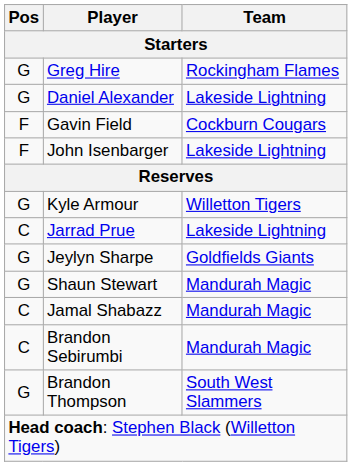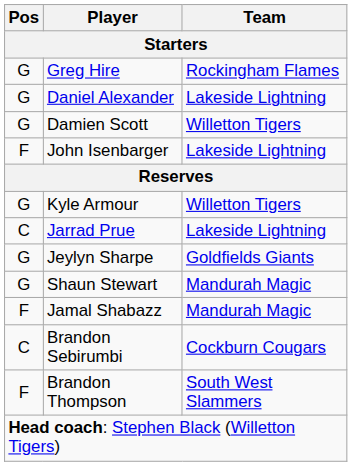 <table class="wikitable" style="text-align:center">
 <tr>
 <th scope="col" width="25px">Pos</th>
 <th scope="col" width="125px">Player</th>
 <th scope="col" width="150px">Team</th>
 </tr>
 <tr>
 <th scope="col" colspan="3">Starters</th>
 </tr>
 <tr>
 <td>G</td>
 <td style="text-align:left"><a href='#'>Greg Hire</a></td>
 <td style="text-align:left"><a href='#'>Rockingham Flames</a></td>
 </tr>
 <tr>
 <td>G</td>
 <td style="text-align:left"><a href='#'>Daniel Alexander</a></td>
 <td style="text-align:left"><a href='#'>Lakeside Lightning</a></td>
 </tr>
 <tr>
-<td>F</td>
-<td style="text-align:left">Gavin Field</td>
-<td style="text-align:left"><a href='#'>Cockburn Cougars</a></td>
+<td>G</td>
+<td style="text-align:left">Damien Scott</td>
+<td style="text-align:left"><a href='#'>Willetton Tigers</a></td>
 </tr>
 <tr>
 <td>F</td>
 <td style="text-align:left">John Isenbarger</td>
 <td style="text-align:left"><a href='#'>Lakeside Lightning</a></td>
 </tr>
 <tr>
 <th scope="col" colspan="3">Reserves</th>
 </tr>
 <tr>
 <td>G</td>
 <td style="text-align:left">Kyle Armour</td>
 <td style="text-align:left"><a href='#'>Willetton Tigers</a></td>
 </tr>
 <tr>
 <td>C</td>
 <td style="text-align:left"><a href='#'>Jarrad Prue</a></td>
 <td style="text-align:left"><a href='#'>Lakeside Lightning</a></td>
 </tr>
 <tr>
 <td>G</td>
 <td style="text-align:left">Jeylyn Sharpe</td>
 <td style="text-align:left"><a href='#'>Goldfields Giants</a></td>
 </tr>
 <tr>
 <td>G</td>
 <td style="text-align:left">Shaun Stewart</td>
 <td style="text-align:left"><a href='#'>Mandurah Magic</a></td>
 </tr>
 <tr>
-<td>C</td>
+<td>F</td>
 <td style="text-align:left">Jamal Shabazz</td>
 <td style="text-align:left"><a href='#'>Mandurah Magic</a></td>
 </tr>
 <tr>
 <td>C</td>
 <td style="text-align:left">Brandon Sebirumbi</td>
-<td style="text-align:left"><a href='#'>Mandurah Magic</a></td>
+<td style="text-align:left"><a href='#'>Cockburn Cougars</a></td>
 </tr>
 <tr>
-<td>G</td>
+<td>F</td>
 <td style="text-align:left">Brandon Thompson</td>
 <td style="text-align:left"><a href='#'>South West Slammers</a></td>
 </tr>
 <tr>
 <td style="text-align:left" colspan="3"><strong>Head coach</strong>: <a href='#'>Stephen Black</a> (<a href='#'>Willetton Tigers</a>)</td>
 </tr>
 </table>
